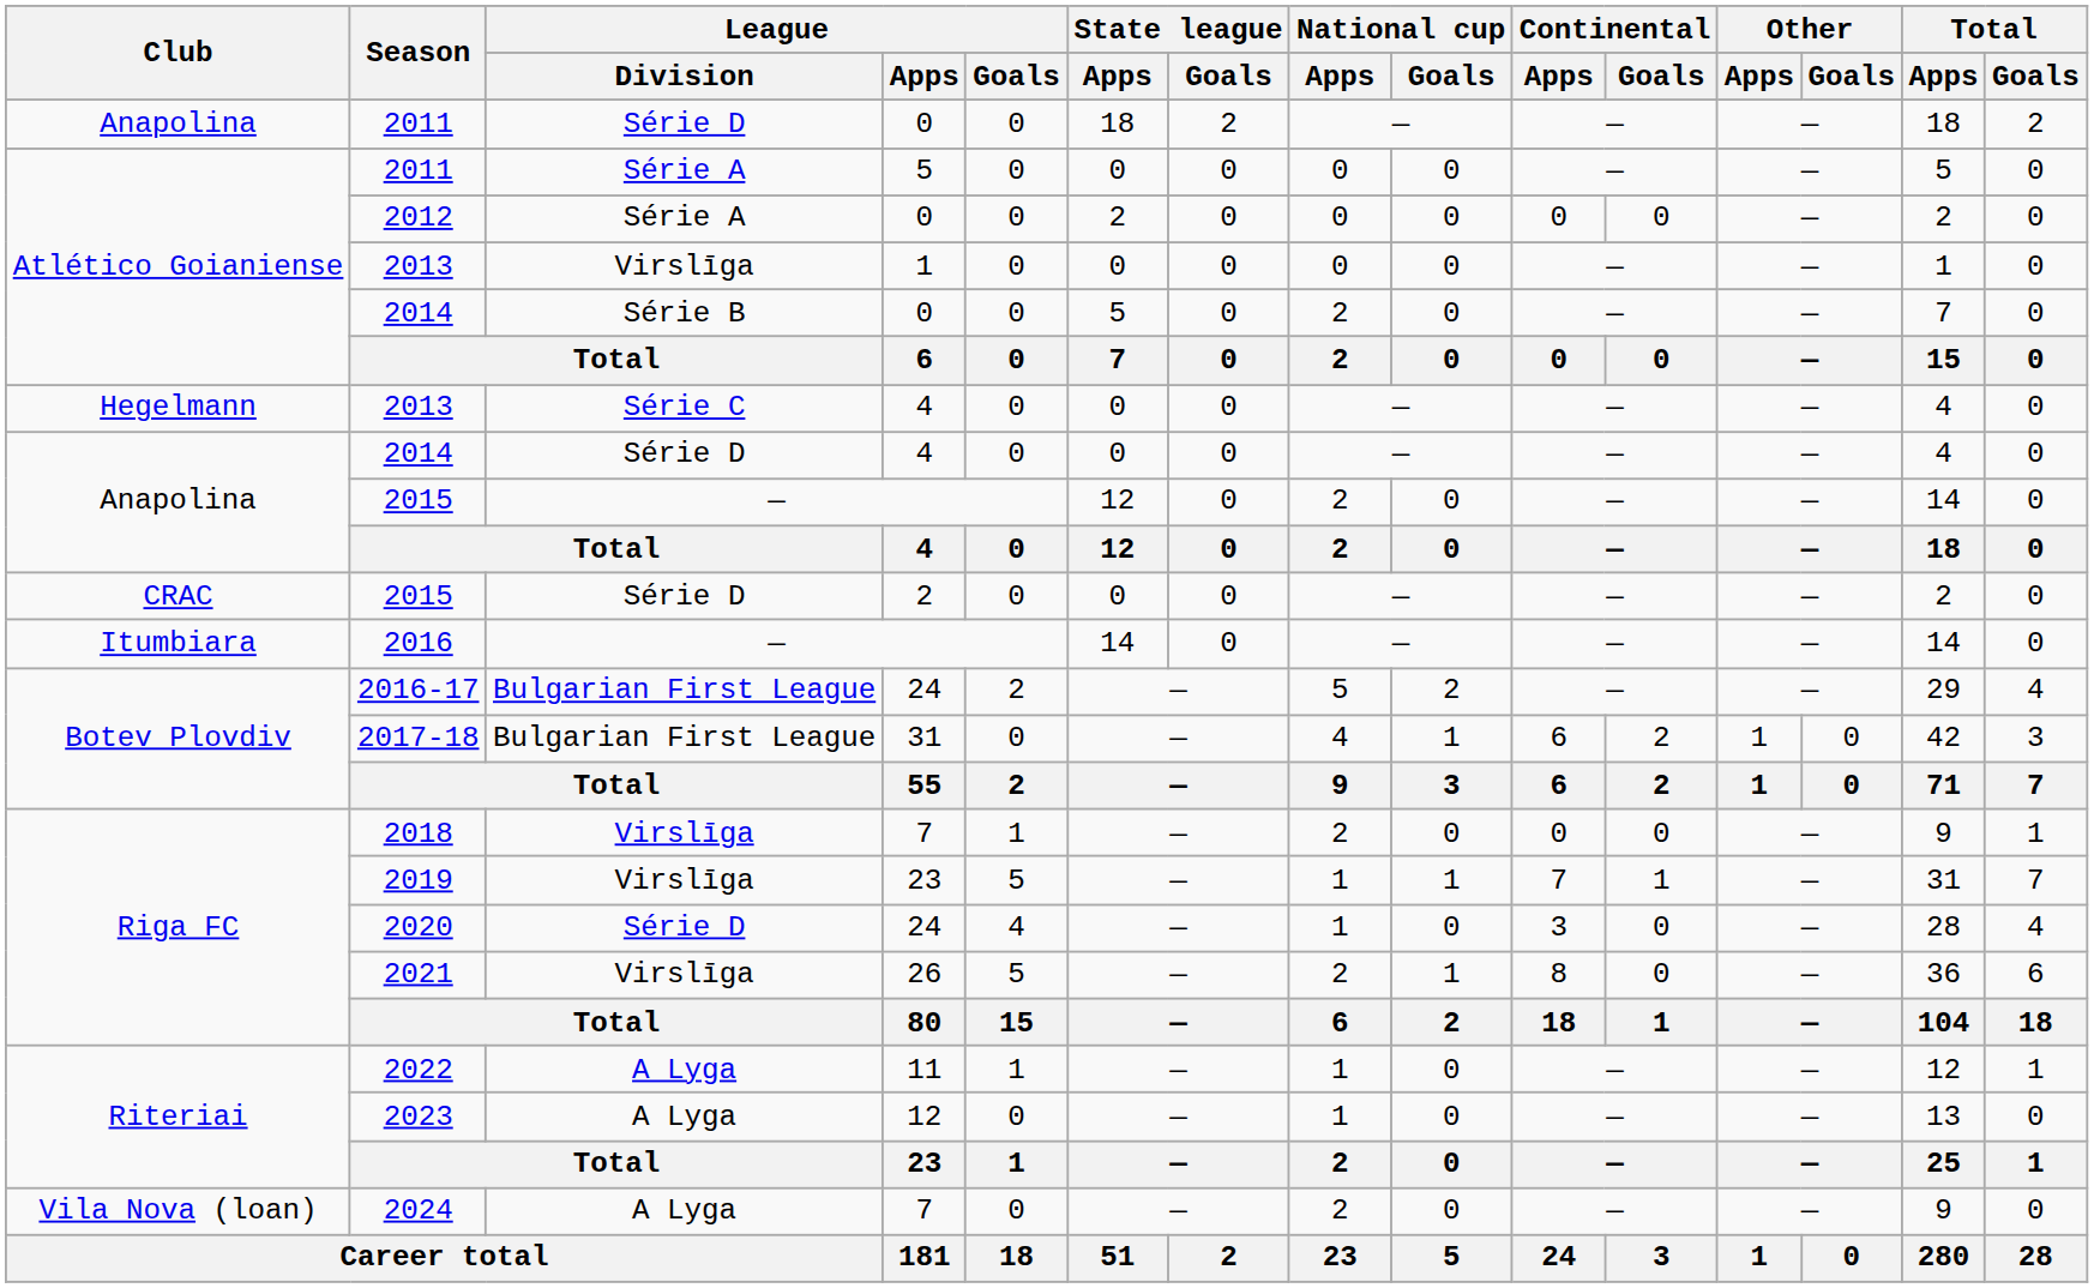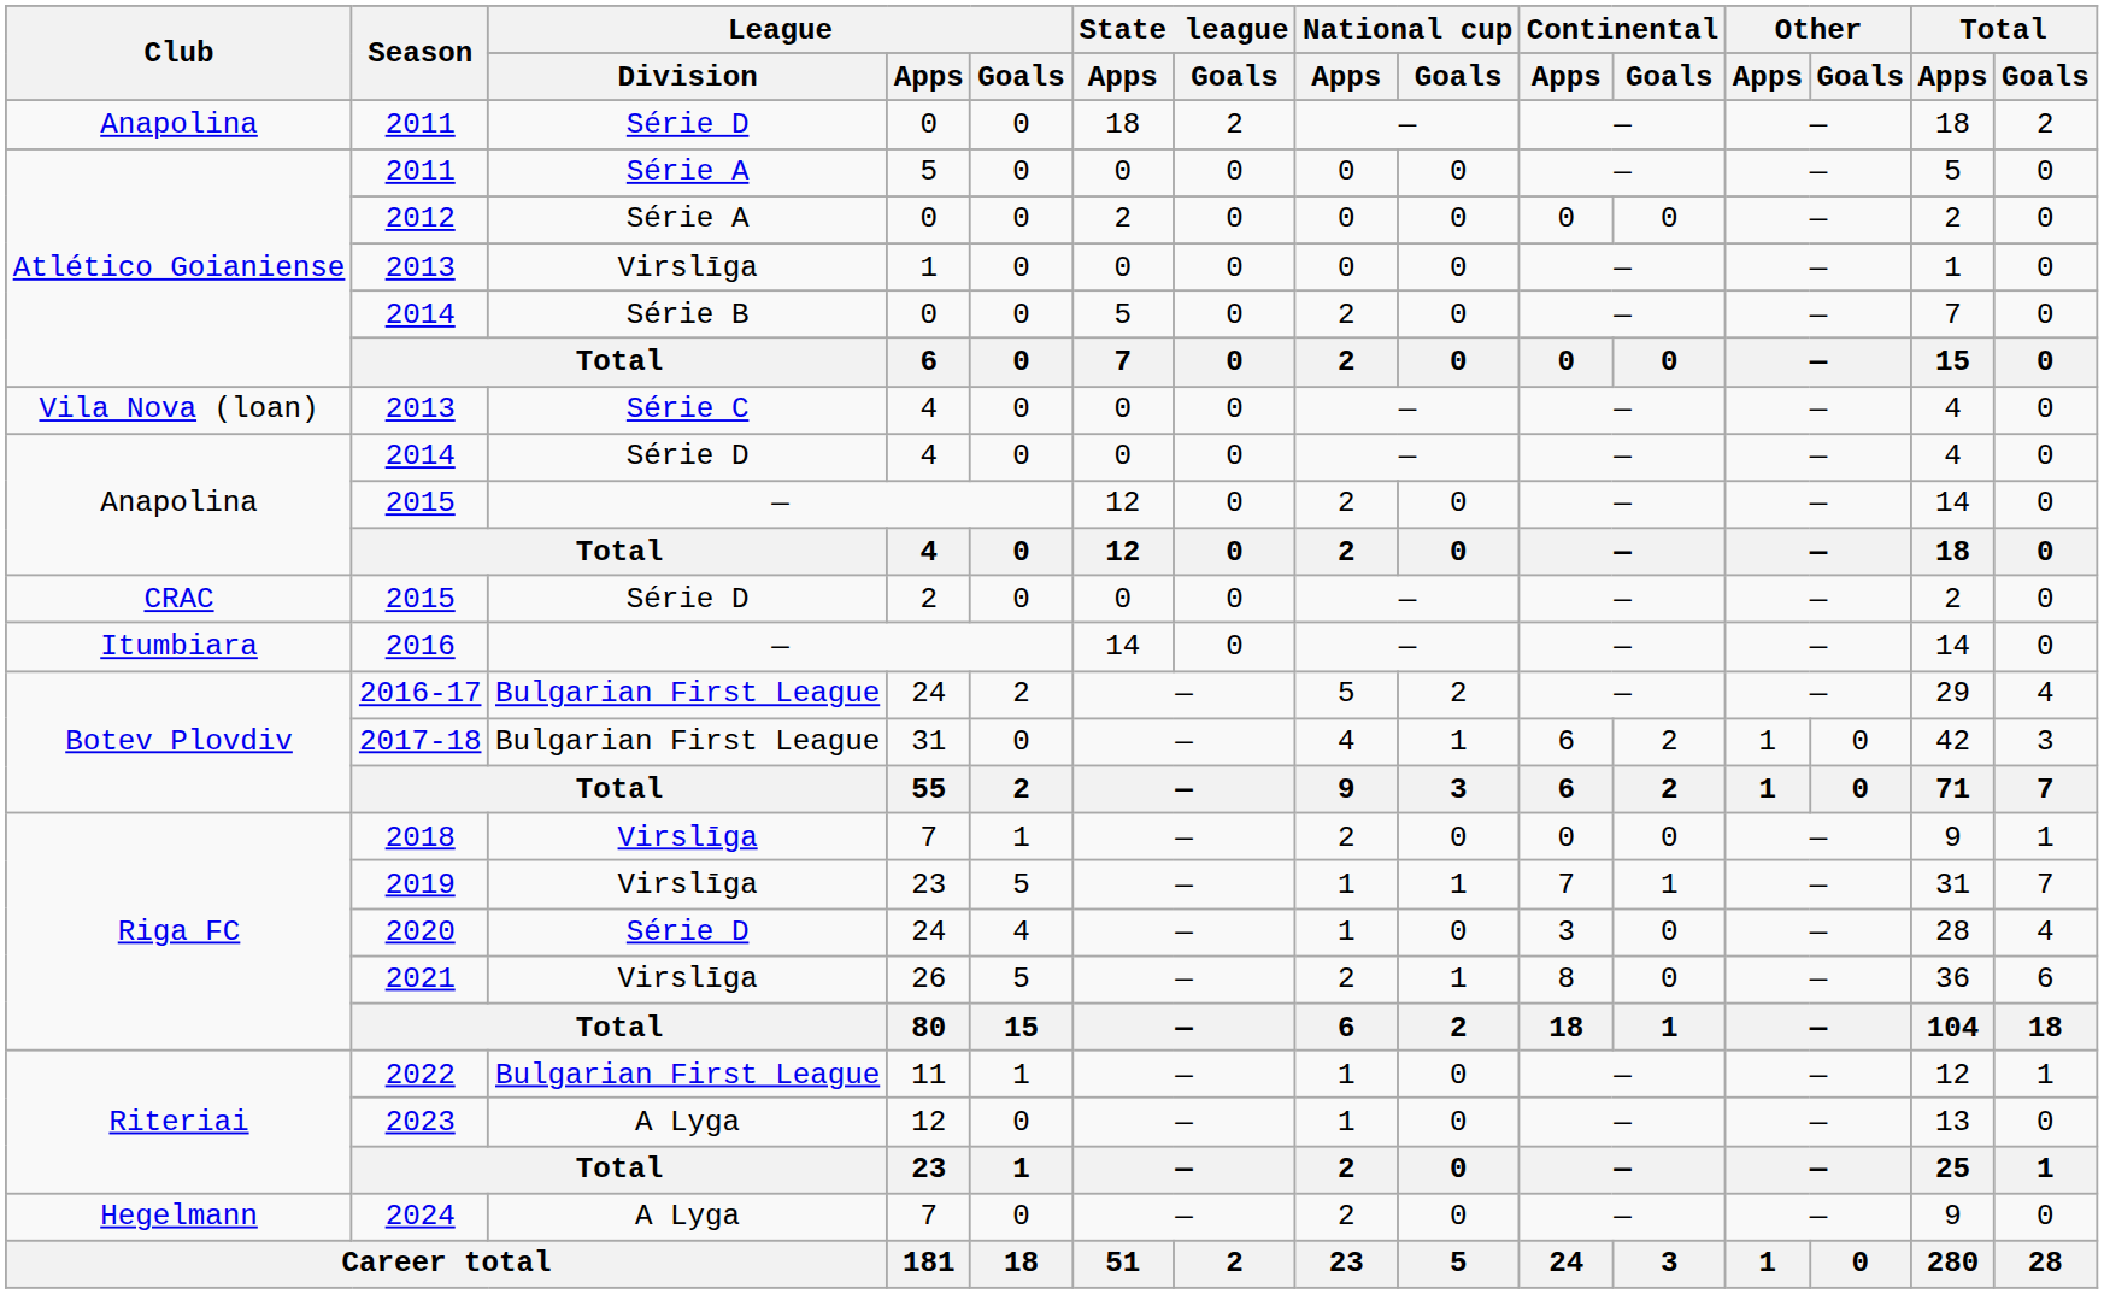 <table class="wikitable" style="text-align:center">
 <tr>
 <th rowspan="2">Club</th>
 <th rowspan="2">Season</th>
 <th colspan="3">League</th>
 <th colspan="2">State league</th>
 <th colspan="2">National cup</th>
 <th colspan="2">Continental</th>
 <th colspan="2">Other</th>
 <th colspan="2">Total</th>
 </tr>
 <tr>
 <th>Division</th>
 <th>Apps</th>
 <th>Goals</th>
 <th>Apps</th>
 <th>Goals</th>
 <th>Apps</th>
 <th>Goals</th>
 <th>Apps</th>
 <th>Goals</th>
 <th>Apps</th>
 <th>Goals</th>
 <th>Apps</th>
 <th>Goals</th>
 </tr>
 <tr>
 <td><a href='#'>Anapolina</a></td>
 <td><a href='#'>2011</a></td>
 <td><a href='#'>Série D</a></td>
 <td>0</td>
 <td>0</td>
 <td>18</td>
 <td>2</td>
 <td colspan="2">—</td>
 <td colspan="2">—</td>
 <td colspan="2">—</td>
 <td>18</td>
 <td>2</td>
 </tr>
 <tr>
 <td rowspan="5"><a href='#'>Atlético Goianiense</a></td>
 <td><a href='#'>2011</a></td>
 <td><a href='#'>Série A</a></td>
 <td>5</td>
 <td>0</td>
 <td>0</td>
 <td>0</td>
 <td>0</td>
 <td>0</td>
 <td colspan="2">—</td>
 <td colspan="2">—</td>
 <td>5</td>
 <td>0</td>
 </tr>
 <tr>
 <td><a href='#'>2012</a></td>
 <td>Série A</td>
 <td>0</td>
 <td>0</td>
 <td>2</td>
 <td>0</td>
 <td>0</td>
 <td>0</td>
 <td>0</td>
 <td>0</td>
 <td colspan="2">—</td>
 <td>2</td>
 <td>0</td>
 </tr>
 <tr>
 <td><a href='#'>2013</a></td>
 <td>Virslīga</td>
 <td>1</td>
 <td>0</td>
 <td>0</td>
 <td>0</td>
 <td>0</td>
 <td>0</td>
 <td colspan="2">—</td>
 <td colspan="2">—</td>
 <td>1</td>
 <td>0</td>
 </tr>
 <tr>
 <td><a href='#'>2014</a></td>
 <td>Série B</td>
 <td>0</td>
 <td>0</td>
 <td>5</td>
 <td>0</td>
 <td>2</td>
 <td>0</td>
 <td colspan="2">—</td>
 <td colspan="2">—</td>
 <td>7</td>
 <td>0</td>
 </tr>
 <tr>
 <th colspan="2">Total</th>
 <th>6</th>
 <th>0</th>
 <th>7</th>
 <th>0</th>
 <th>2</th>
 <th>0</th>
 <th>0</th>
 <th>0</th>
 <th colspan="2">—</th>
 <th>15</th>
 <th>0</th>
 </tr>
 <tr>
-<td><a href='#'>Hegelmann</a></td>
+<td><a href='#'>Vila Nova</a> (loan)</td>
 <td><a href='#'>2013</a></td>
 <td><a href='#'>Série C</a></td>
 <td>4</td>
 <td>0</td>
 <td>0</td>
 <td>0</td>
 <td colspan="2">—</td>
 <td colspan="2">—</td>
 <td colspan="2">—</td>
 <td>4</td>
 <td>0</td>
 </tr>
 <tr>
 <td rowspan="3">Anapolina</td>
 <td><a href='#'>2014</a></td>
 <td>Série D</td>
 <td>4</td>
 <td>0</td>
 <td>0</td>
 <td>0</td>
 <td colspan="2">—</td>
 <td colspan="2">—</td>
 <td colspan="2">—</td>
 <td>4</td>
 <td>0</td>
 </tr>
 <tr>
 <td><a href='#'>2015</a></td>
 <td colspan="3">—</td>
 <td>12</td>
 <td>0</td>
 <td>2</td>
 <td>0</td>
 <td colspan="2">—</td>
 <td colspan="2">—</td>
 <td>14</td>
 <td>0</td>
 </tr>
 <tr>
 <th colspan="2">Total</th>
 <th>4</th>
 <th>0</th>
 <th>12</th>
 <th>0</th>
 <th>2</th>
 <th>0</th>
 <th colspan="2">—</th>
 <th colspan="2">—</th>
 <th>18</th>
 <th>0</th>
 </tr>
 <tr>
 <td><a href='#'>CRAC</a></td>
 <td><a href='#'>2015</a></td>
 <td>Série D</td>
 <td>2</td>
 <td>0</td>
 <td>0</td>
 <td>0</td>
 <td colspan="2">—</td>
 <td colspan="2">—</td>
 <td colspan="2">—</td>
 <td>2</td>
 <td>0</td>
 </tr>
 <tr>
 <td><a href='#'>Itumbiara</a></td>
 <td><a href='#'>2016</a></td>
 <td colspan="3">—</td>
 <td>14</td>
 <td>0</td>
 <td colspan="2">—</td>
 <td colspan="2">—</td>
 <td colspan="2">—</td>
 <td>14</td>
 <td>0</td>
 </tr>
 <tr>
 <td rowspan="3"><a href='#'>Botev Plovdiv</a></td>
 <td><a href='#'>2016-17</a></td>
 <td><a href='#'>Bulgarian First League</a></td>
 <td>24</td>
 <td>2</td>
 <td colspan="2">—</td>
 <td>5</td>
 <td>2</td>
 <td colspan="2">—</td>
 <td colspan="2">—</td>
 <td>29</td>
 <td>4</td>
 </tr>
 <tr>
 <td><a href='#'>2017-18</a></td>
 <td>Bulgarian First League</td>
 <td>31</td>
 <td>0</td>
 <td colspan="2">—</td>
 <td>4</td>
 <td>1</td>
 <td>6</td>
 <td>2</td>
 <td>1</td>
 <td>0</td>
 <td>42</td>
 <td>3</td>
 </tr>
 <tr>
 <th colspan="2">Total</th>
 <th>55</th>
 <th>2</th>
 <th colspan="2">—</th>
 <th>9</th>
 <th>3</th>
 <th>6</th>
 <th>2</th>
 <th>1</th>
 <th>0</th>
 <th>71</th>
 <th>7</th>
 </tr>
 <tr>
 <td rowspan="5"><a href='#'>Riga FC</a></td>
 <td><a href='#'>2018</a></td>
 <td><a href='#'>Virslīga</a></td>
 <td>7</td>
 <td>1</td>
 <td colspan="2">—</td>
 <td>2</td>
 <td>0</td>
 <td>0</td>
 <td>0</td>
 <td colspan="2">—</td>
 <td>9</td>
 <td>1</td>
 </tr>
 <tr>
 <td><a href='#'>2019</a></td>
 <td>Virslīga</td>
 <td>23</td>
 <td>5</td>
 <td colspan="2">—</td>
 <td>1</td>
 <td>1</td>
 <td>7</td>
 <td>1</td>
 <td colspan="2">—</td>
 <td>31</td>
 <td>7</td>
 </tr>
 <tr>
 <td><a href='#'>2020</a></td>
 <td><a href='#'>Série D</a></td>
 <td>24</td>
 <td>4</td>
 <td colspan="2">—</td>
 <td>1</td>
 <td>0</td>
 <td>3</td>
 <td>0</td>
 <td colspan="2">—</td>
 <td>28</td>
 <td>4</td>
 </tr>
 <tr>
 <td><a href='#'>2021</a></td>
 <td>Virslīga</td>
 <td>26</td>
 <td>5</td>
 <td colspan="2">—</td>
 <td>2</td>
 <td>1</td>
 <td>8</td>
 <td>0</td>
 <td colspan="2">—</td>
 <td>36</td>
 <td>6</td>
 </tr>
 <tr>
 <th colspan="2">Total</th>
 <th>80</th>
 <th>15</th>
 <th colspan="2">—</th>
 <th>6</th>
 <th>2</th>
 <th>18</th>
 <th>1</th>
 <th colspan="2">—</th>
 <th>104</th>
 <th>18</th>
 </tr>
 <tr>
 <td rowspan="3"><a href='#'>Riteriai</a></td>
 <td><a href='#'>2022</a></td>
-<td><a href='#'>A Lyga</a></td>
+<td><a href='#'>Bulgarian First League</a></td>
 <td>11</td>
 <td>1</td>
 <td colspan="2">—</td>
 <td>1</td>
 <td>0</td>
 <td colspan="2">—</td>
 <td colspan="2">—</td>
 <td>12</td>
 <td>1</td>
 </tr>
 <tr>
 <td><a href='#'>2023</a></td>
 <td>A Lyga</td>
 <td>12</td>
 <td>0</td>
 <td colspan="2">—</td>
 <td>1</td>
 <td>0</td>
 <td colspan="2">—</td>
 <td colspan="2">—</td>
 <td>13</td>
 <td>0</td>
 </tr>
 <tr>
 <th colspan="2">Total</th>
 <th>23</th>
 <th>1</th>
 <th colspan="2">—</th>
 <th>2</th>
 <th>0</th>
 <th colspan="2">—</th>
 <th colspan="2">—</th>
 <th>25</th>
 <th>1</th>
 </tr>
 <tr>
-<td><a href='#'>Vila Nova</a> (loan)</td>
+<td><a href='#'>Hegelmann</a></td>
 <td><a href='#'>2024</a></td>
 <td>A Lyga</td>
 <td>7</td>
 <td>0</td>
 <td colspan="2">—</td>
 <td>2</td>
 <td>0</td>
 <td colspan="2">—</td>
 <td colspan="2">—</td>
 <td>9</td>
 <td>0</td>
 </tr>
 <tr>
 <th colspan="3">Career total</th>
 <th>181</th>
 <th>18</th>
 <th>51</th>
 <th>2</th>
 <th>23</th>
 <th>5</th>
 <th>24</th>
 <th>3</th>
 <th>1</th>
 <th>0</th>
 <th>280</th>
 <th>28</th>
 </tr>
 </table>
